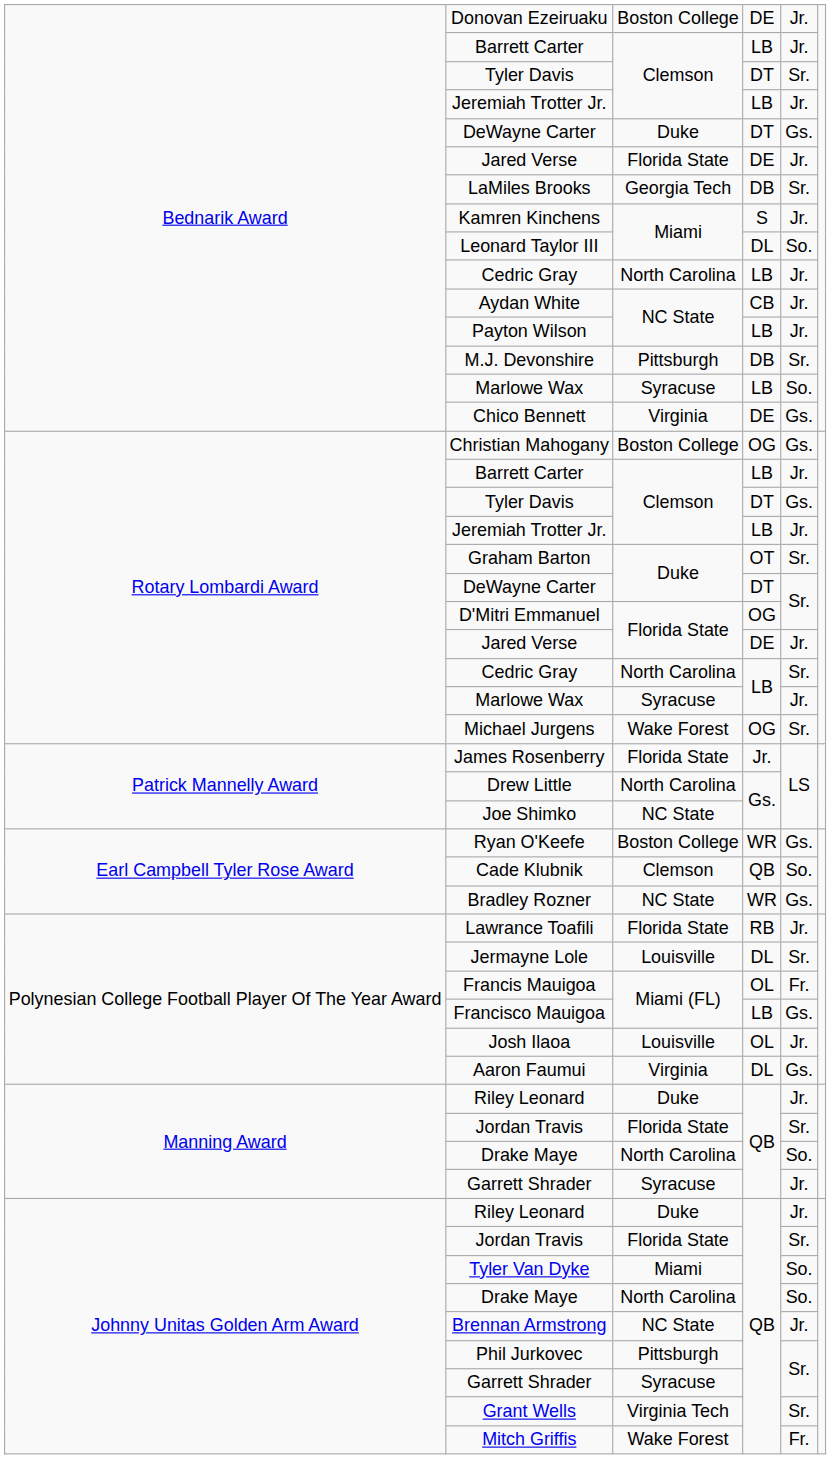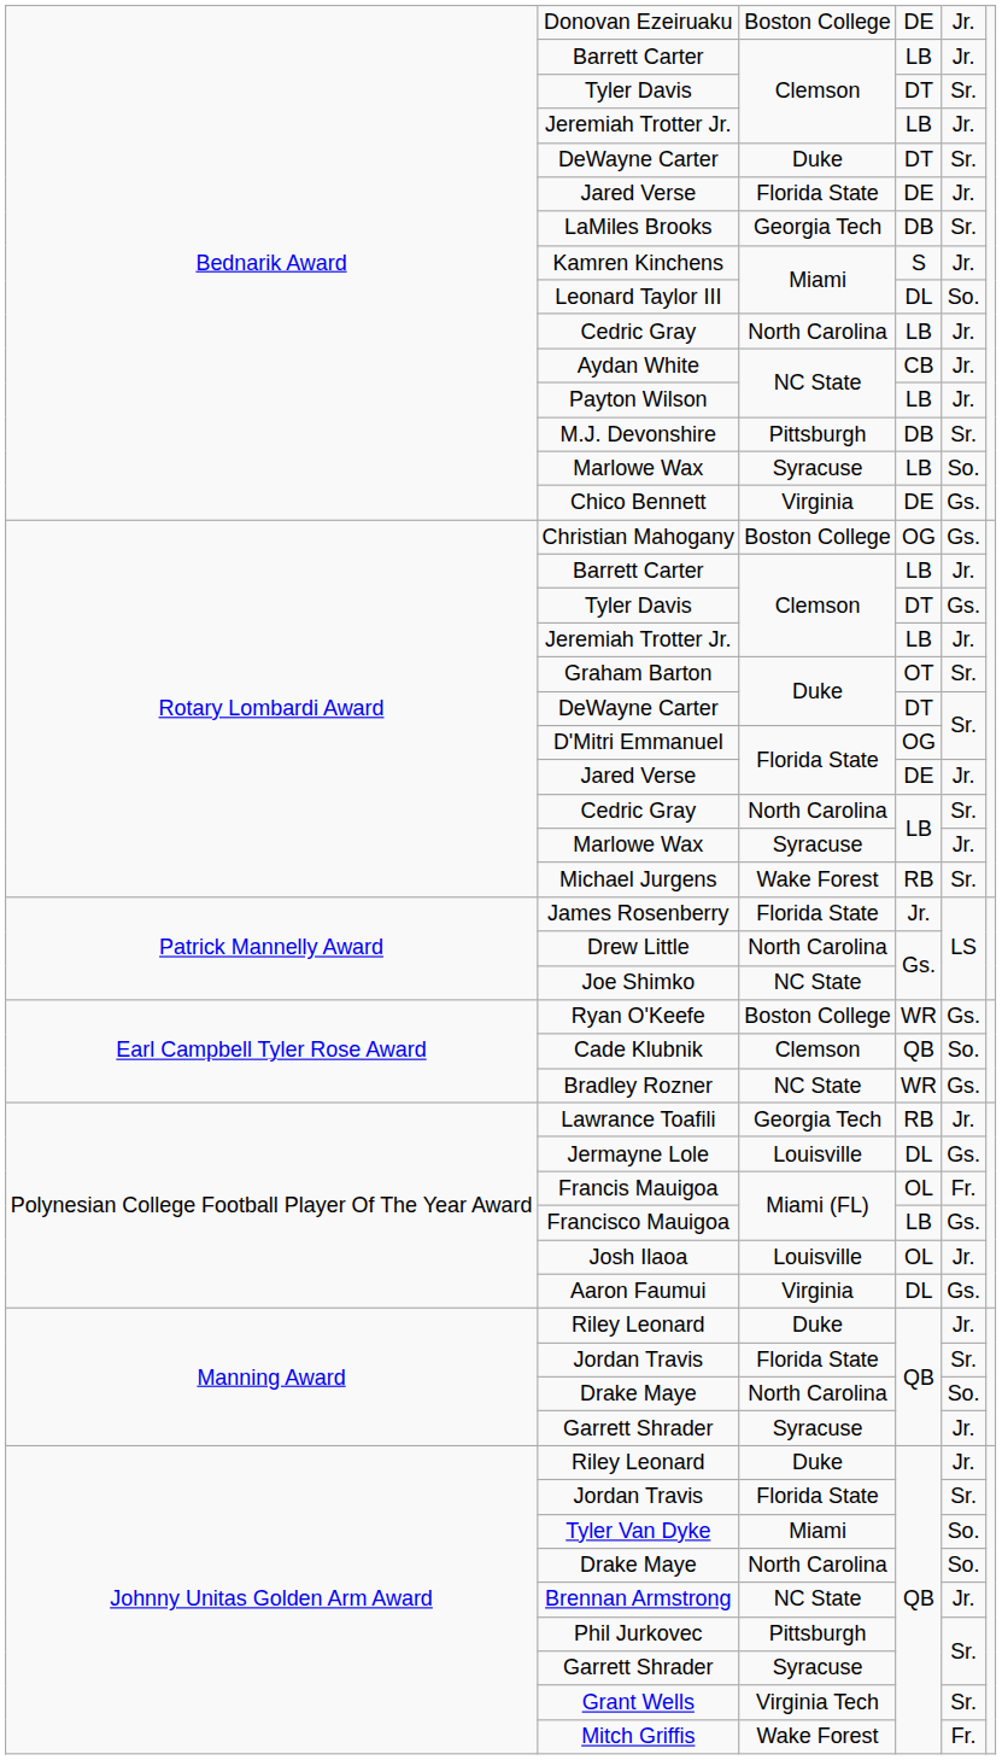 <table class="wikitable" style="text-align:center;">
 <tr>
 <td rowspan=15><a href='#'>Bednarik Award</a></td>
 <td>Donovan Ezeiruaku</td>
 <td>Boston College</td>
 <td>DE</td>
 <td>Jr.</td>
 <td rowspan=15></td>
 </tr>
 <tr>
 <td>Barrett Carter</td>
 <td rowspan=3>Clemson</td>
 <td>LB</td>
 <td>Jr.</td>
 </tr>
 <tr>
 <td>Tyler Davis</td>
 <td>DT</td>
 <td>Sr.</td>
 </tr>
 <tr>
 <td>Jeremiah Trotter Jr.</td>
 <td>LB</td>
 <td>Jr.</td>
 </tr>
 <tr>
 <td>DeWayne Carter</td>
 <td>Duke</td>
 <td>DT</td>
-<td>Gs.</td>
+<td> Sr.</td>
 </tr>
 <tr>
 <td>Jared Verse</td>
 <td>Florida State</td>
 <td>DE</td>
 <td> Jr.</td>
 </tr>
 <tr>
 <td>LaMiles Brooks</td>
 <td>Georgia Tech</td>
 <td>DB</td>
 <td>Sr.</td>
 </tr>
 <tr>
 <td>Kamren Kinchens</td>
 <td rowspan=2>Miami</td>
 <td>S</td>
 <td>Jr.</td>
 </tr>
 <tr>
 <td>Leonard Taylor III</td>
 <td>DL</td>
 <td>So.</td>
 </tr>
 <tr>
 <td>Cedric Gray</td>
 <td>North Carolina</td>
 <td>LB</td>
 <td>Jr.</td>
 </tr>
 <tr>
 <td>Aydan White</td>
 <td rowspan=2>NC State</td>
 <td>CB</td>
 <td>Jr.</td>
 </tr>
 <tr>
 <td>Payton Wilson</td>
 <td>LB</td>
 <td> Jr.</td>
 </tr>
 <tr>
 <td>M.J. Devonshire</td>
 <td>Pittsburgh</td>
 <td>DB</td>
 <td> Sr.</td>
 </tr>
 <tr>
 <td>Marlowe Wax</td>
 <td>Syracuse</td>
 <td>LB</td>
 <td>So.</td>
 </tr>
 <tr>
 <td>Chico Bennett</td>
 <td>Virginia</td>
 <td>DE</td>
 <td>Gs.</td>
 </tr>
 <tr>
 <td rowspan=11><a href='#'>Rotary Lombardi Award</a></td>
 <td>Christian Mahogany</td>
 <td>Boston College</td>
 <td>OG</td>
 <td>Gs.</td>
 <td rowspan=11></td>
 </tr>
 <tr>
 <td>Barrett Carter</td>
 <td rowspan=3>Clemson</td>
 <td>LB</td>
 <td>Jr.</td>
 </tr>
 <tr>
 <td>Tyler Davis</td>
 <td>DT</td>
 <td>Gs.</td>
 </tr>
 <tr>
 <td>Jeremiah Trotter Jr.</td>
 <td>LB</td>
 <td>Jr.</td>
 </tr>
 <tr>
 <td>Graham Barton</td>
 <td rowspan=2>Duke</td>
 <td>OT</td>
 <td>Sr.</td>
 </tr>
 <tr>
 <td>DeWayne Carter</td>
 <td>DT</td>
 <td rowspan=2> Sr.</td>
 </tr>
 <tr>
 <td>D'Mitri Emmanuel</td>
 <td rowspan=2>Florida State</td>
 <td>OG</td>
 </tr>
 <tr>
 <td>Jared Verse</td>
 <td>DE</td>
 <td> Jr.</td>
 </tr>
 <tr>
 <td>Cedric Gray</td>
 <td>North Carolina</td>
 <td rowspan=2>LB</td>
 <td>Sr.</td>
 </tr>
 <tr>
 <td>Marlowe Wax</td>
 <td>Syracuse</td>
 <td>Jr.</td>
 </tr>
 <tr>
 <td>Michael Jurgens</td>
 <td>Wake Forest</td>
-<td>OG</td>
+<td>RB</td>
 <td> Sr.</td>
 </tr>
 <tr>
 <td rowspan=3><a href='#'>Patrick Mannelly Award</a></td>
 <td>James Rosenberry</td>
 <td>Florida State</td>
 <td> Jr.</td>
 <td rowspan=3>LS</td>
 <td rowspan=3></td>
 </tr>
 <tr>
 <td>Drew Little</td>
 <td>North Carolina</td>
 <td rowspan=2>Gs.</td>
 </tr>
 <tr>
 <td>Joe Shimko</td>
 <td>NC State</td>
 </tr>
 <tr>
 <td rowspan=3><a href='#'>Earl Campbell Tyler Rose Award</a></td>
 <td>Ryan O'Keefe</td>
 <td>Boston College</td>
 <td>WR</td>
 <td>Gs.</td>
 <td rowspan=3></td>
 </tr>
 <tr>
 <td>Cade Klubnik</td>
 <td>Clemson</td>
 <td>QB</td>
 <td>So.</td>
 </tr>
 <tr>
 <td>Bradley Rozner</td>
 <td>NC State</td>
 <td>WR</td>
 <td>Gs.</td>
 </tr>
 <tr>
 <td rowspan=6>Polynesian College Football Player Of The Year Award</td>
 <td>Lawrance Toafili</td>
-<td>Florida State</td>
+<td>Georgia Tech</td>
 <td>RB</td>
 <td> Jr.</td>
 <td rowspan=6></td>
 </tr>
 <tr>
 <td>Jermayne Lole</td>
 <td>Louisville</td>
 <td>DL</td>
-<td> Sr.</td>
+<td>Gs.</td>
 </tr>
 <tr>
 <td>Francis Mauigoa</td>
 <td rowspan=2>Miami (FL)</td>
 <td>OL</td>
 <td>Fr.</td>
 </tr>
 <tr>
 <td>Francisco Mauigoa</td>
 <td>LB</td>
 <td>Gs.</td>
 </tr>
 <tr>
 <td>Josh Ilaoa</td>
 <td>Louisville</td>
 <td>OL</td>
 <td>Jr.</td>
 </tr>
 <tr>
 <td>Aaron Faumui</td>
 <td>Virginia</td>
 <td>DL</td>
 <td>Gs.</td>
 </tr>
 <tr>
 <td rowspan=4><a href='#'>Manning Award</a></td>
 <td>Riley Leonard</td>
 <td>Duke</td>
 <td rowspan=4>QB</td>
 <td>Jr.</td>
 <td rowspan=4></td>
 </tr>
 <tr>
 <td>Jordan Travis</td>
 <td>Florida State</td>
 <td>Sr.</td>
 </tr>
 <tr>
 <td>Drake Maye</td>
 <td>North Carolina</td>
 <td>So.</td>
 </tr>
 <tr>
 <td>Garrett Shrader</td>
 <td>Syracuse</td>
 <td>Jr.</td>
 </tr>
 <tr>
 <td rowspan=9><a href='#'>Johnny Unitas Golden Arm Award</a></td>
 <td>Riley Leonard</td>
 <td>Duke</td>
 <td rowspan=9>QB</td>
 <td>Jr.</td>
 <td rowspan=9></td>
 </tr>
 <tr>
 <td>Jordan Travis</td>
 <td>Florida State</td>
 <td>Sr.</td>
 </tr>
 <tr>
 <td><a href='#'>Tyler Van Dyke</a></td>
 <td>Miami</td>
 <td> So.</td>
 </tr>
 <tr>
 <td>Drake Maye</td>
 <td>North Carolina</td>
 <td>So.</td>
 </tr>
 <tr>
 <td><a href='#'>Brennan Armstrong</a></td>
 <td>NC State</td>
 <td> Jr.</td>
 </tr>
 <tr>
 <td>Phil Jurkovec</td>
 <td>Pittsburgh</td>
 <td rowspan=2>Sr.</td>
 </tr>
 <tr>
 <td>Garrett Shrader</td>
 <td>Syracuse</td>
 </tr>
 <tr>
 <td><a href='#'>Grant Wells</a></td>
 <td>Virginia Tech</td>
 <td> Sr.</td>
 </tr>
 <tr>
 <td><a href='#'>Mitch Griffis</a></td>
 <td>Wake Forest</td>
 <td> Fr.</td>
 </tr>
 </table>
